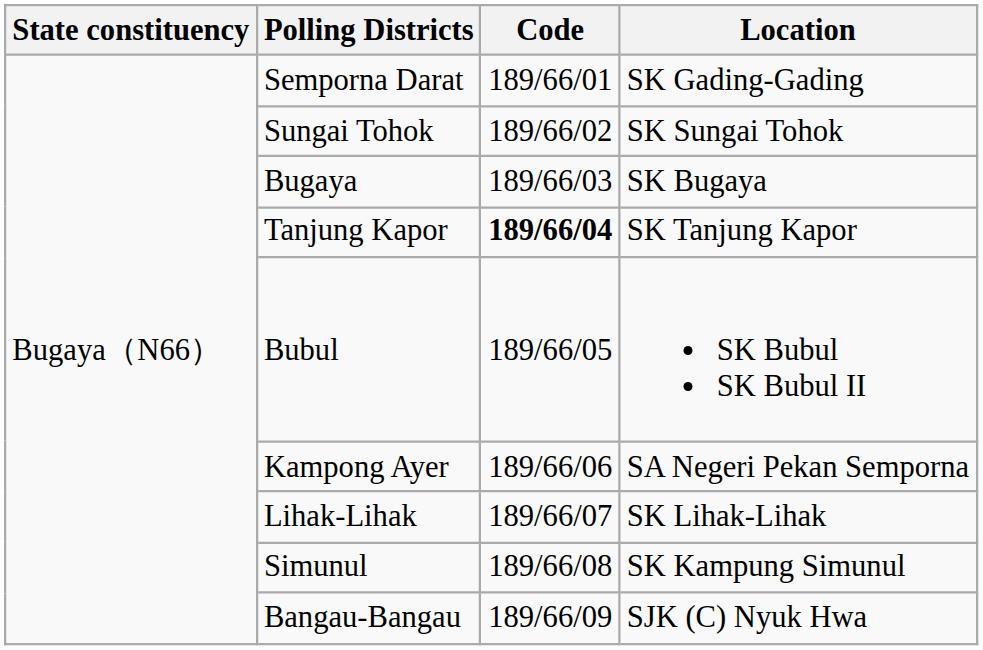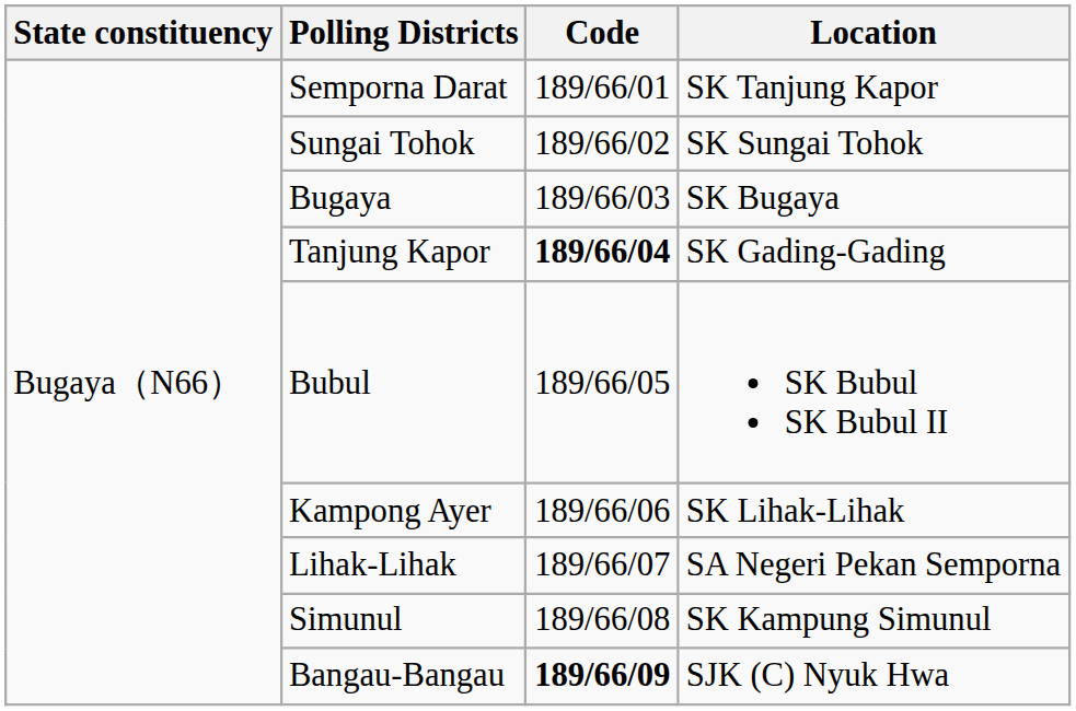 <table class="wikitable sortable mw-collapsible" style="white-space:nowrap;font-size:85%">
 <tr>
 <th>State constituency</th>
 <th>Polling Districts</th>
 <th>Code</th>
 <th>Location</th>
 </tr>
 <tr>
 <td rowspan="9">Bugaya（N66）</td>
 <td>Semporna Darat</td>
 <td>189/66/01</td>
-<td>SK Gading-Gading</td>
+<td>SK Tanjung Kapor</td>
 </tr>
 <tr>
 <td>Sungai Tohok</td>
 <td>189/66/02</td>
 <td>SK Sungai Tohok</td>
 </tr>
 <tr>
 <td>Bugaya</td>
 <td>189/66/03</td>
 <td>SK Bugaya</td>
 </tr>
 <tr>
 <td>Tanjung Kapor</td>
 <td><strong>189/66/04</strong></td>
-<td>SK Tanjung Kapor</td>
+<td>SK Gading-Gading</td>
 </tr>
 <tr>
 <td>Bubul</td>
 <td>189/66/05</td>
 <td><br><ul><li>SK Bubul</li><li>SK Bubul II</li></ul></td>
 </tr>
 <tr>
 <td>Kampong Ayer</td>
 <td>189/66/06</td>
-<td>SA Negeri Pekan Semporna</td>
+<td>SK Lihak-Lihak</td>
 </tr>
 <tr>
 <td>Lihak-Lihak</td>
 <td>189/66/07</td>
-<td>SK Lihak-Lihak</td>
+<td>SA Negeri Pekan Semporna</td>
 </tr>
 <tr>
 <td>Simunul</td>
 <td>189/66/08</td>
 <td>SK Kampung Simunul</td>
 </tr>
 <tr>
 <td>Bangau-Bangau</td>
-<td>189/66/09</td>
+<td><strong>189/66/09</strong></td>
 <td>SJK (C) Nyuk Hwa</td>
 </tr>
 </table>
